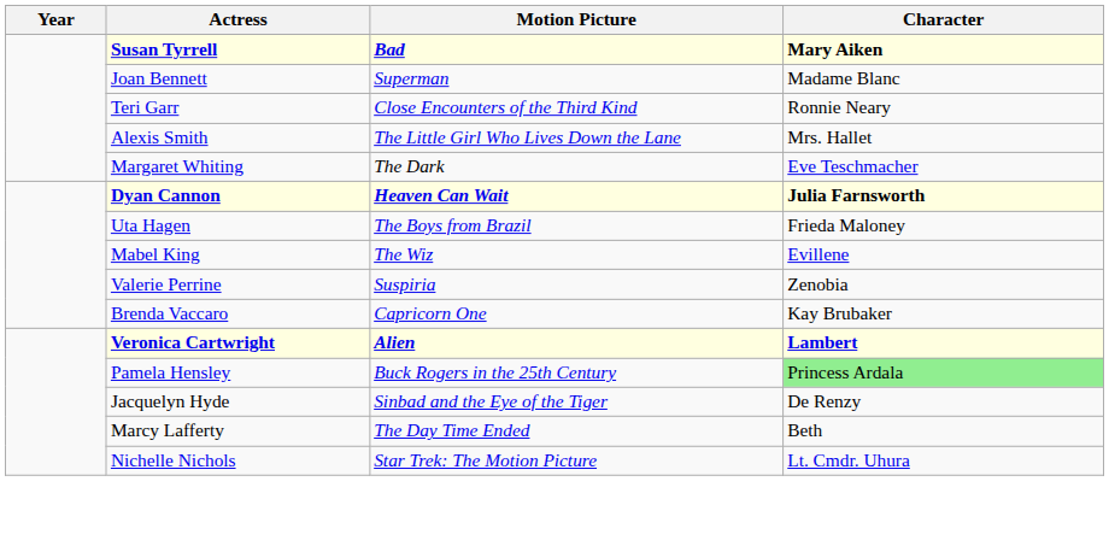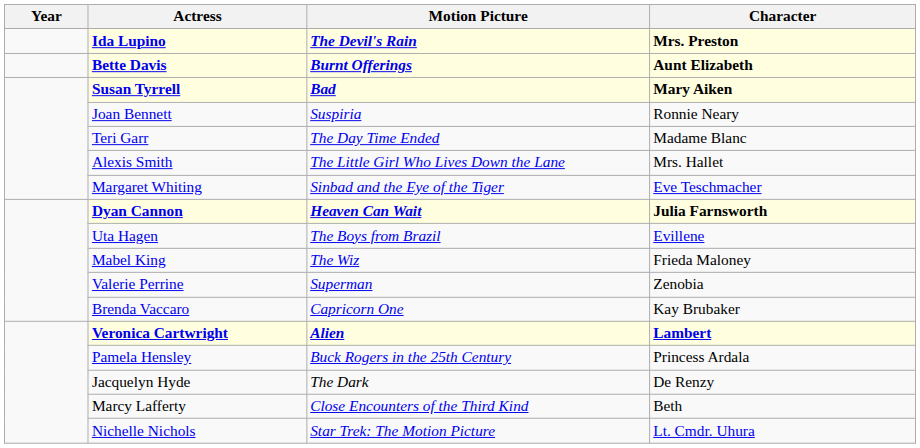 <table class="wikitable" width="950px" border="1" cellpadding="5" cellspacing="0" align="centre">
 <tr>
 <th width="80px">Year</th>
 <th width="220px">Actress</th>
 <th width="350px">Motion Picture</th>
 <th>Character</th>
+</tr>
+<tr>
+<td rowspan=1></td>
+<td style="background:lightyellow"><strong><a href='#'>Ida Lupino</a></strong></td>
+<td style="background:lightyellow"><strong><em><a href='#'>The Devil's Rain</a></em></strong></td>
+<td style="background:lightyellow"><strong>Mrs. Preston</strong></td>
+</tr>
+<tr>
+<td rowspan=1></td>
+<td style="background:lightyellow"><strong><a href='#'>Bette Davis</a></strong></td>
+<td style="background:lightyellow"><strong><em><a href='#'>Burnt Offerings</a></em></strong></td>
+<td style="background:lightyellow"><strong>Aunt Elizabeth</strong></td>
 </tr>
 <tr>
 <td rowspan=5></td>
 <td style="background:lightyellow"><strong><a href='#'>Susan Tyrrell</a></strong></td>
 <td style="background:lightyellow"><strong><em><a href='#'>Bad</a></em></strong></td>
 <td style="background:lightyellow"><strong>Mary Aiken</strong></td>
 </tr>
 <tr>
 <td><a href='#'>Joan Bennett</a></td>
-<td><em><a href='#'>Superman</a></em></td>
-<td>Madame Blanc</td>
+<td><em><a href='#'>Suspiria</a></em></td>
+<td>Ronnie Neary</td>
 </tr>
 <tr>
 <td><a href='#'>Teri Garr</a></td>
-<td><em><a href='#'>Close Encounters of the Third Kind</a></em></td>
-<td>Ronnie Neary</td>
+<td><em><a href='#'>The Day Time Ended</a></em></td>
+<td>Madame Blanc</td>
 </tr>
 <tr>
 <td><a href='#'>Alexis Smith</a></td>
 <td><em><a href='#'>The Little Girl Who Lives Down the Lane</a></em></td>
 <td>Mrs. Hallet</td>
 </tr>
 <tr>
 <td><a href='#'>Margaret Whiting</a></td>
-<td><em>The Dark</em></td>
+<td><em><a href='#'>Sinbad and the Eye of the Tiger</a></em></td>
 <td><a href='#'>Eve Teschmacher</a></td>
 </tr>
 <tr>
 <td rowspan=5></td>
 <td style="background:lightyellow"><strong><a href='#'>Dyan Cannon</a> </strong></td>
 <td style="background:lightyellow"><strong><em><a href='#'>Heaven Can Wait</a></em></strong></td>
 <td style="background:lightyellow"><strong>Julia Farnsworth</strong></td>
 </tr>
 <tr>
 <td><a href='#'>Uta Hagen</a></td>
 <td><em><a href='#'>The Boys from Brazil</a></em></td>
-<td>Frieda Maloney</td>
+<td><a href='#'>Evillene</a></td>
 </tr>
 <tr>
 <td><a href='#'>Mabel King</a></td>
 <td><em><a href='#'>The Wiz</a></em></td>
-<td><a href='#'>Evillene</a></td>
+<td>Frieda Maloney</td>
 </tr>
 <tr>
 <td><a href='#'>Valerie Perrine</a></td>
-<td><em><a href='#'>Suspiria</a></em></td>
+<td><em><a href='#'>Superman</a></em></td>
 <td>Zenobia</td>
 </tr>
 <tr>
 <td><a href='#'>Brenda Vaccaro</a></td>
 <td><em><a href='#'>Capricorn One</a></em></td>
 <td>Kay Brubaker</td>
 </tr>
 <tr>
 <td rowspan=5></td>
 <td style="background:lightyellow"><strong><a href='#'>Veronica Cartwright</a></strong></td>
 <td style="background:lightyellow"><strong><em><a href='#'>Alien</a></em></strong></td>
 <td style="background:lightyellow"><strong><a href='#'>Lambert</a></strong></td>
 </tr>
 <tr>
 <td><a href='#'>Pamela Hensley</a></td>
 <td><em><a href='#'>Buck Rogers in the 25th Century</a></em></td>
-<td style="background: lightgreen;">Princess Ardala</td>
+<td>Princess Ardala</td>
 </tr>
 <tr>
 <td>Jacquelyn Hyde</td>
-<td><em><a href='#'>Sinbad and the Eye of the Tiger</a></em></td>
+<td><em>The Dark</em></td>
 <td>De Renzy</td>
 </tr>
 <tr>
 <td>Marcy Lafferty</td>
-<td><em><a href='#'>The Day Time Ended</a></em></td>
+<td><em><a href='#'>Close Encounters of the Third Kind</a></em></td>
 <td>Beth</td>
 </tr>
 <tr>
 <td><a href='#'>Nichelle Nichols</a></td>
 <td><em><a href='#'>Star Trek: The Motion Picture</a></em></td>
 <td><a href='#'>Lt. Cmdr. Uhura</a></td>
 </tr>
 </table>
